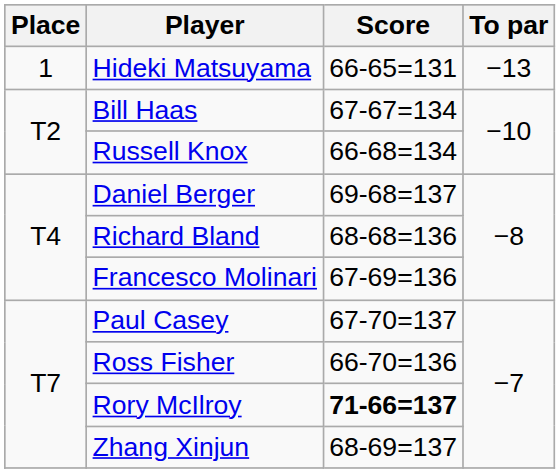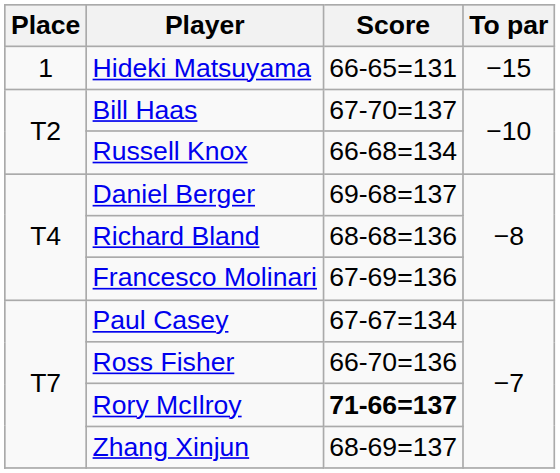 <table class="wikitable">
 <tr>
 <th>Place</th>
 <th>Player</th>
 <th>Score</th>
 <th>To par</th>
 </tr>
 <tr>
 <td align=center>1</td>
 <td> <a href='#'>Hideki Matsuyama</a></td>
 <td>66-65=131</td>
-<td align=center>−13</td>
+<td align=center>−15</td>
 </tr>
 <tr>
 <td rowspan=2 align=center>T2</td>
 <td> <a href='#'>Bill Haas</a></td>
-<td>67-67=134</td>
+<td>67-70=137</td>
 <td rowspan=2 align=center>−10</td>
 </tr>
 <tr>
 <td> <a href='#'>Russell Knox</a></td>
 <td>66-68=134</td>
 </tr>
 <tr>
 <td rowspan=3 align=center>T4</td>
 <td> <a href='#'>Daniel Berger</a></td>
 <td>69-68=137</td>
 <td rowspan=3 align=center>−8</td>
 </tr>
 <tr>
 <td> <a href='#'>Richard Bland</a></td>
 <td>68-68=136</td>
 </tr>
 <tr>
 <td> <a href='#'>Francesco Molinari</a></td>
 <td>67-69=136</td>
 </tr>
 <tr>
 <td rowspan=4 align=center>T7</td>
 <td> <a href='#'>Paul Casey</a></td>
-<td>67-70=137</td>
+<td>67-67=134</td>
 <td rowspan=4 align=center>−7</td>
 </tr>
 <tr>
 <td> <a href='#'>Ross Fisher</a></td>
 <td>66-70=136</td>
 </tr>
 <tr>
 <td> <a href='#'>Rory McIlroy</a></td>
 <td><strong>71-66=137</strong></td>
 </tr>
 <tr>
 <td> <a href='#'>Zhang Xinjun</a></td>
 <td>68-69=137</td>
 </tr>
 </table>
